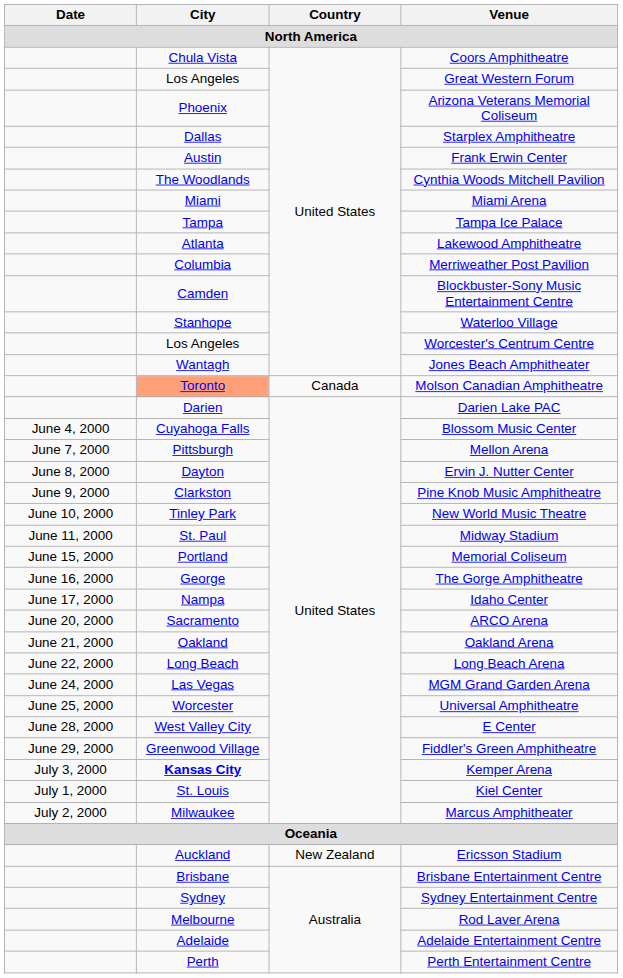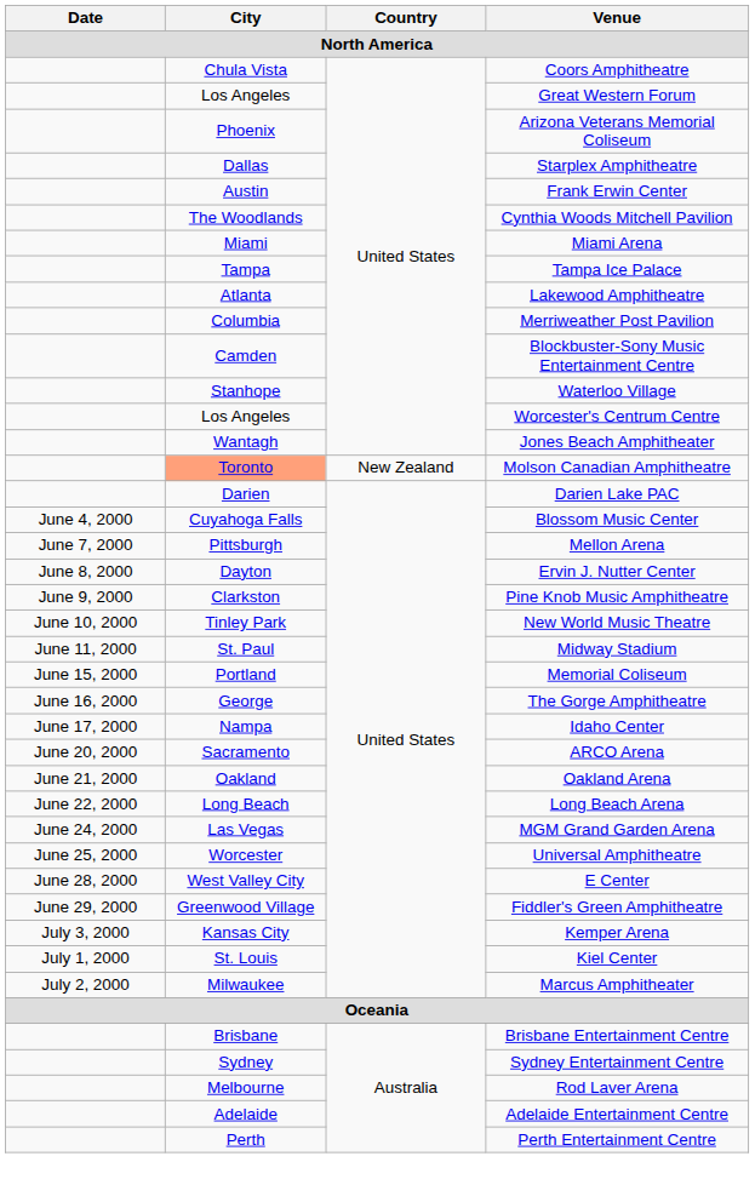 <table class="wikitable" style="text-align:center;">
 <tr>
 <th width="150">Date</th>
 <th width="150">City</th>
 <th width="150">Country</th>
 <th width="250">Venue</th>
 </tr>
 <tr bgcolor="#DDDDDD">
 <td colspan=4 align=center><strong>North America</strong></td>
 </tr>
 <tr>
 <td></td>
 <td><a href='#'>Chula Vista</a></td>
 <td rowspan="14">United States</td>
 <td><a href='#'>Coors Amphitheatre</a></td>
 </tr>
 <tr>
 <td></td>
 <td>Los Angeles</td>
 <td><a href='#'>Great Western Forum</a></td>
 </tr>
 <tr>
 <td></td>
 <td><a href='#'>Phoenix</a></td>
 <td><a href='#'>Arizona Veterans Memorial Coliseum</a></td>
 </tr>
 <tr>
 <td></td>
 <td><a href='#'>Dallas</a></td>
 <td><a href='#'>Starplex Amphitheatre</a></td>
 </tr>
 <tr>
 <td></td>
 <td><a href='#'>Austin</a></td>
 <td><a href='#'>Frank Erwin Center</a></td>
 </tr>
 <tr>
 <td></td>
 <td><a href='#'>The Woodlands</a></td>
 <td><a href='#'>Cynthia Woods Mitchell Pavilion</a></td>
 </tr>
 <tr>
 <td></td>
 <td><a href='#'>Miami</a></td>
 <td><a href='#'>Miami Arena</a></td>
 </tr>
 <tr>
 <td></td>
 <td><a href='#'>Tampa</a></td>
 <td><a href='#'>Tampa Ice Palace</a></td>
 </tr>
 <tr>
 <td></td>
 <td><a href='#'>Atlanta</a></td>
 <td><a href='#'>Lakewood Amphitheatre</a></td>
 </tr>
 <tr>
 <td></td>
 <td><a href='#'>Columbia</a></td>
 <td><a href='#'>Merriweather Post Pavilion</a></td>
 </tr>
 <tr>
 <td></td>
 <td><a href='#'>Camden</a></td>
 <td><a href='#'>Blockbuster-Sony Music Entertainment Centre</a></td>
 </tr>
 <tr>
 <td></td>
 <td><a href='#'>Stanhope</a></td>
 <td><a href='#'>Waterloo Village</a></td>
 </tr>
 <tr>
 <td></td>
 <td>Los Angeles</td>
 <td><a href='#'>Worcester's Centrum Centre</a></td>
 </tr>
 <tr>
 <td></td>
 <td><a href='#'>Wantagh</a></td>
 <td><a href='#'>Jones Beach Amphitheater</a></td>
 </tr>
 <tr>
 <td></td>
 <td style="background: lightsalmon;"><a href='#'>Toronto</a></td>
-<td>Canada</td>
+<td>New Zealand</td>
 <td><a href='#'>Molson Canadian Amphitheatre</a></td>
 </tr>
 <tr>
 <td></td>
 <td><a href='#'>Darien</a></td>
 <td rowspan="20">United States</td>
 <td><a href='#'>Darien Lake PAC</a></td>
 </tr>
 <tr>
 <td>June 4, 2000</td>
 <td><a href='#'>Cuyahoga Falls</a></td>
 <td><a href='#'>Blossom Music Center</a></td>
 </tr>
 <tr>
 <td>June 7, 2000</td>
 <td><a href='#'>Pittsburgh</a></td>
 <td><a href='#'>Mellon Arena</a></td>
 </tr>
 <tr>
 <td>June 8, 2000</td>
 <td><a href='#'>Dayton</a></td>
 <td><a href='#'>Ervin J. Nutter Center</a></td>
 </tr>
 <tr>
 <td>June 9, 2000</td>
 <td><a href='#'>Clarkston</a></td>
 <td><a href='#'>Pine Knob Music Amphitheatre</a></td>
 </tr>
 <tr>
 <td>June 10, 2000</td>
 <td><a href='#'>Tinley Park</a></td>
 <td><a href='#'>New World Music Theatre</a></td>
 </tr>
 <tr>
 <td>June 11, 2000</td>
 <td><a href='#'>St. Paul</a></td>
 <td><a href='#'>Midway Stadium</a></td>
 </tr>
 <tr>
 <td>June 15, 2000</td>
 <td><a href='#'>Portland</a></td>
 <td><a href='#'>Memorial Coliseum</a></td>
 </tr>
 <tr>
 <td>June 16, 2000</td>
 <td><a href='#'>George</a></td>
 <td><a href='#'>The Gorge Amphitheatre</a></td>
 </tr>
 <tr>
 <td>June 17, 2000</td>
 <td><a href='#'>Nampa</a></td>
 <td><a href='#'>Idaho Center</a></td>
 </tr>
 <tr>
 <td>June 20, 2000</td>
 <td><a href='#'>Sacramento</a></td>
 <td><a href='#'>ARCO Arena</a></td>
 </tr>
 <tr>
 <td>June 21, 2000</td>
 <td><a href='#'>Oakland</a></td>
 <td><a href='#'>Oakland Arena</a></td>
 </tr>
 <tr>
 <td>June 22, 2000</td>
 <td><a href='#'>Long Beach</a></td>
 <td><a href='#'>Long Beach Arena</a></td>
 </tr>
 <tr>
 <td>June 24, 2000</td>
 <td><a href='#'>Las Vegas</a></td>
 <td><a href='#'>MGM Grand Garden Arena</a></td>
 </tr>
 <tr>
 <td>June 25, 2000</td>
 <td><a href='#'>Worcester</a></td>
 <td><a href='#'>Universal Amphitheatre</a></td>
 </tr>
 <tr>
 <td>June 28, 2000</td>
 <td><a href='#'>West Valley City</a></td>
 <td><a href='#'>E Center</a></td>
 </tr>
 <tr>
 <td>June 29, 2000</td>
 <td><a href='#'>Greenwood Village</a></td>
 <td><a href='#'>Fiddler's Green Amphitheatre</a></td>
 </tr>
 <tr>
 <td>July 3, 2000</td>
-<td><strong><a href='#'>Kansas City</a></strong></td>
+<td><a href='#'>Kansas City</a></td>
 <td><a href='#'>Kemper Arena</a></td>
 </tr>
 <tr>
 <td>July 1, 2000</td>
 <td><a href='#'>St. Louis</a></td>
 <td><a href='#'>Kiel Center</a></td>
 </tr>
 <tr>
 <td>July 2, 2000</td>
 <td><a href='#'>Milwaukee</a></td>
 <td><a href='#'>Marcus Amphitheater</a></td>
 </tr>
 <tr bgcolor="#DDDDDD">
 <td colspan=4><strong>Oceania</strong></td>
-</tr>
-<tr>
-<td></td>
-<td><a href='#'>Auckland</a></td>
-<td>New Zealand</td>
-<td><a href='#'>Ericsson Stadium</a></td>
 </tr>
 <tr>
 <td></td>
 <td><a href='#'>Brisbane</a></td>
 <td rowspan="5">Australia</td>
 <td><a href='#'>Brisbane Entertainment Centre</a></td>
 </tr>
 <tr>
 <td></td>
 <td><a href='#'>Sydney</a></td>
 <td><a href='#'>Sydney Entertainment Centre</a></td>
 </tr>
 <tr>
 <td></td>
 <td><a href='#'>Melbourne</a></td>
 <td><a href='#'>Rod Laver Arena</a></td>
 </tr>
 <tr>
 <td></td>
 <td><a href='#'>Adelaide</a></td>
 <td><a href='#'>Adelaide Entertainment Centre</a></td>
 </tr>
 <tr>
 <td></td>
 <td><a href='#'>Perth</a></td>
 <td><a href='#'>Perth Entertainment Centre</a></td>
 </tr>
 </table>
